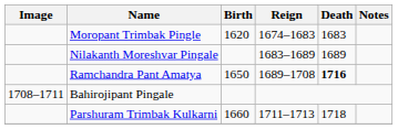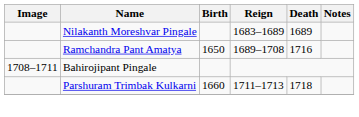 <table class="wikitable">
 <tr>
 <th>Image</th>
 <th>Name</th>
 <th>Birth</th>
 <th>Reign</th>
 <th>Death</th>
 <th>Notes</th>
-</tr>
-<tr>
-<td></td>
-<td><a href='#'>Moropant Trimbak Pingle</a></td>
-<td>1620</td>
-<td>1674–1683</td>
-<td>1683</td>
-<td></td>
 </tr>
 <tr>
 <td></td>
 <td><a href='#'>Nilakanth Moreshvar Pingale</a></td>
 <td></td>
 <td>1683–1689</td>
 <td>1689</td>
 <td></td>
 </tr>
 <tr>
 <td></td>
 <td><a href='#'>Ramchandra Pant Amatya</a></td>
 <td>1650</td>
 <td>1689–1708</td>
-<td><strong>1716</strong></td>
+<td>1716</td>
 <td></td>
 </tr>
 <tr jAI GAGADAMB>
 <td>1708–1711</td>
 <td>Bahirojipant Pingale</td>
 <td></td>
 </tr>
 <tr>
 <td></td>
 <td><a href='#'>Parshuram Trimbak Kulkarni</a></td>
 <td>1660</td>
 <td>1711–1713</td>
 <td>1718</td>
 <td></td>
 </tr>
 <tr>
 </tr>
 </table>
